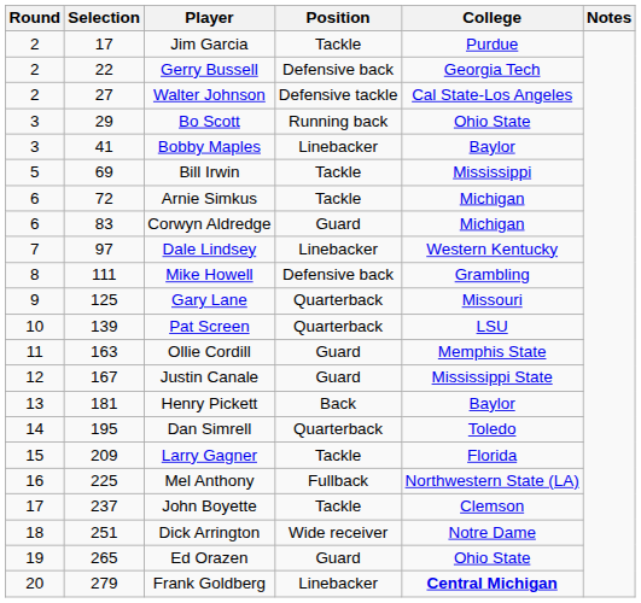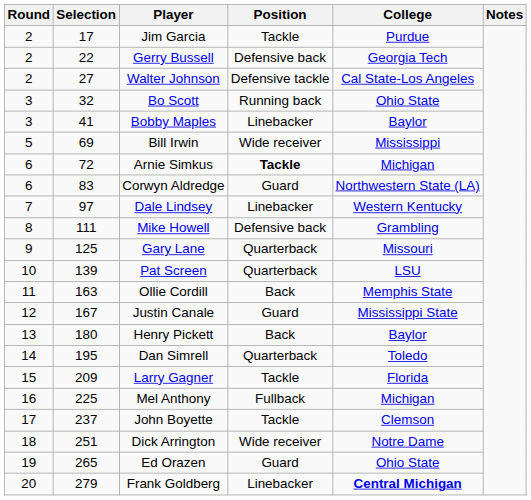 <table class="wikitable" style="text-align:center">
 <tr>
 <th>Round</th>
 <th>Selection</th>
 <th>Player</th>
 <th>Position</th>
 <th>College</th>
 <th>Notes</th>
 </tr>
 <tr>
 <td>2</td>
 <td>17</td>
 <td>Jim Garcia</td>
 <td>Tackle</td>
 <td><a href='#'>Purdue</a></td>
 </tr>
 <tr>
 <td>2</td>
 <td>22</td>
 <td><a href='#'>Gerry Bussell</a></td>
 <td>Defensive back</td>
 <td><a href='#'>Georgia Tech</a></td>
 </tr>
 <tr>
 <td>2</td>
 <td>27</td>
 <td><a href='#'>Walter Johnson</a></td>
 <td>Defensive tackle</td>
 <td><a href='#'>Cal State-Los Angeles</a></td>
 </tr>
 <tr>
 <td>3</td>
-<td>29</td>
+<td>32</td>
 <td><a href='#'>Bo Scott</a></td>
 <td>Running back</td>
 <td><a href='#'>Ohio State</a></td>
 </tr>
 <tr>
 <td>3</td>
 <td>41</td>
 <td><a href='#'>Bobby Maples</a></td>
 <td>Linebacker</td>
 <td><a href='#'>Baylor</a></td>
 </tr>
 <tr>
 <td>5</td>
 <td>69</td>
 <td>Bill Irwin</td>
-<td>Tackle</td>
+<td>Wide receiver</td>
 <td><a href='#'>Mississippi</a></td>
 </tr>
 <tr>
 <td>6</td>
 <td>72</td>
 <td>Arnie Simkus</td>
-<td>Tackle</td>
+<td><strong>Tackle</strong></td>
 <td><a href='#'>Michigan</a></td>
 </tr>
 <tr>
 <td>6</td>
 <td>83</td>
 <td>Corwyn Aldredge</td>
 <td>Guard</td>
-<td><a href='#'>Michigan</a></td>
+<td><a href='#'>Northwestern State (LA)</a></td>
 </tr>
 <tr>
 <td>7</td>
 <td>97</td>
 <td><a href='#'>Dale Lindsey</a></td>
 <td>Linebacker</td>
 <td><a href='#'>Western Kentucky</a></td>
 </tr>
 <tr>
 <td>8</td>
 <td>111</td>
 <td><a href='#'>Mike Howell</a></td>
 <td>Defensive back</td>
 <td><a href='#'>Grambling</a></td>
 </tr>
 <tr>
 <td>9</td>
 <td>125</td>
 <td><a href='#'>Gary Lane</a></td>
 <td>Quarterback</td>
 <td><a href='#'>Missouri</a></td>
 </tr>
 <tr>
 <td>10</td>
 <td>139</td>
 <td><a href='#'>Pat Screen</a></td>
 <td>Quarterback</td>
 <td><a href='#'>LSU</a></td>
 </tr>
 <tr>
 <td>11</td>
 <td>163</td>
 <td>Ollie Cordill</td>
-<td>Guard</td>
+<td>Back</td>
 <td><a href='#'>Memphis State</a></td>
 </tr>
 <tr>
 <td>12</td>
 <td>167</td>
 <td>Justin Canale</td>
 <td>Guard</td>
 <td><a href='#'>Mississippi State</a></td>
 </tr>
 <tr>
 <td>13</td>
-<td>181</td>
+<td>180</td>
 <td>Henry Pickett</td>
 <td>Back</td>
 <td><a href='#'>Baylor</a></td>
 </tr>
 <tr>
 <td>14</td>
 <td>195</td>
 <td>Dan Simrell</td>
 <td>Quarterback</td>
 <td><a href='#'>Toledo</a></td>
 </tr>
 <tr>
 <td>15</td>
 <td>209</td>
 <td><a href='#'>Larry Gagner</a></td>
 <td>Tackle</td>
 <td><a href='#'>Florida</a></td>
 </tr>
 <tr>
 <td>16</td>
 <td>225</td>
 <td>Mel Anthony</td>
 <td>Fullback</td>
-<td><a href='#'>Northwestern State (LA)</a></td>
+<td><a href='#'>Michigan</a></td>
 </tr>
 <tr>
 <td>17</td>
 <td>237</td>
 <td>John Boyette</td>
 <td>Tackle</td>
 <td><a href='#'>Clemson</a></td>
 </tr>
 <tr>
 <td>18</td>
 <td>251</td>
 <td>Dick Arrington</td>
 <td>Wide receiver</td>
 <td><a href='#'>Notre Dame</a></td>
 </tr>
 <tr>
 <td>19</td>
 <td>265</td>
 <td>Ed Orazen</td>
 <td>Guard</td>
 <td><a href='#'>Ohio State</a></td>
 </tr>
 <tr>
 <td>20</td>
 <td>279</td>
 <td>Frank Goldberg</td>
 <td>Linebacker</td>
 <td><strong><a href='#'>Central Michigan</a></strong></td>
 </tr>
 </table>
